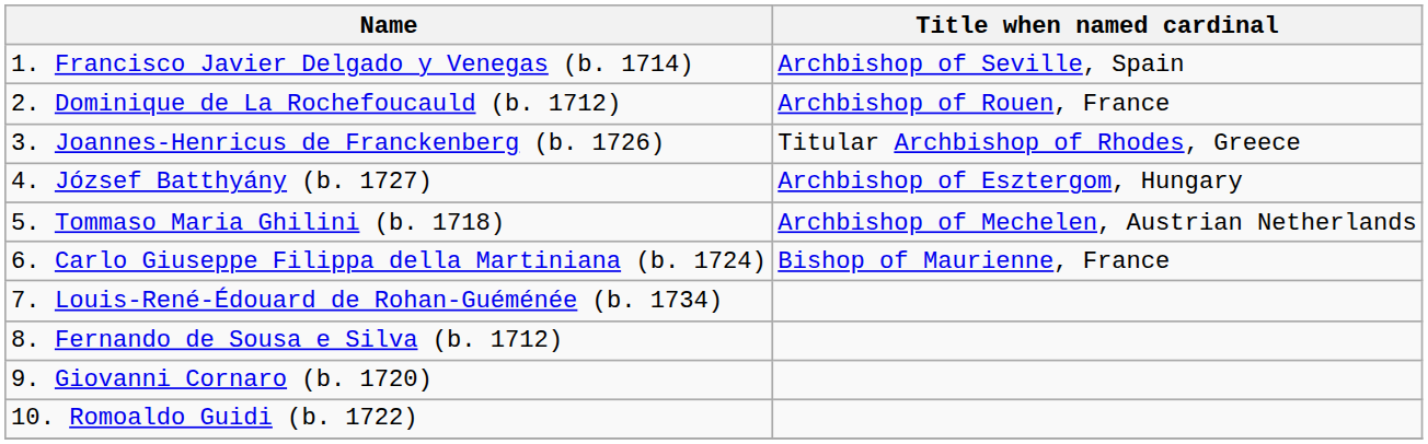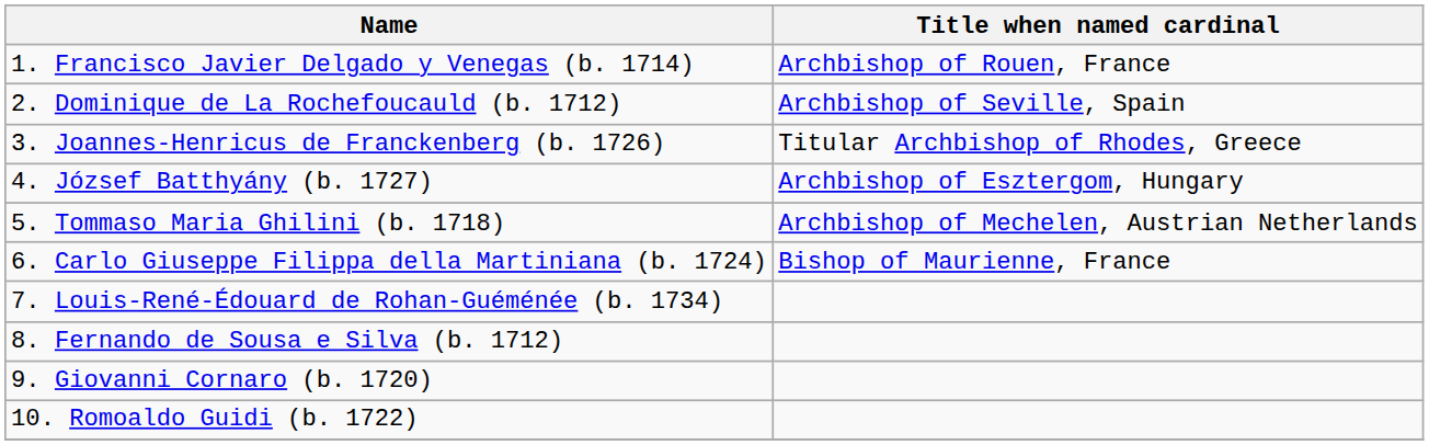 <table class="wikitable" border="1">
 <tr>
 <th>Name</th>
 <th>Title when named cardinal</th>
 </tr>
 <tr>
 <td>1. <a href='#'>Francisco Javier Delgado y Venegas</a> (b. 1714)</td>
-<td><a href='#'>Archbishop of Seville</a>, Spain</td>
+<td><a href='#'>Archbishop of Rouen</a>, France</td>
 </tr>
 <tr>
 <td>2. <a href='#'>Dominique de La Rochefoucauld</a> (b. 1712)</td>
-<td><a href='#'>Archbishop of Rouen</a>, France</td>
+<td><a href='#'>Archbishop of Seville</a>, Spain</td>
 </tr>
 <tr>
 <td>3. <a href='#'>Joannes-Henricus de Franckenberg</a> (b. 1726)</td>
 <td>Titular <a href='#'>Archbishop of Rhodes</a>, Greece</td>
 </tr>
 <tr>
 <td>4. <a href='#'>József Batthyány</a> (b. 1727)</td>
 <td><a href='#'>Archbishop of Esztergom</a>, Hungary</td>
 </tr>
 <tr>
 <td>5. <a href='#'>Tommaso Maria Ghilini</a> (b. 1718)</td>
 <td><a href='#'>Archbishop of Mechelen</a>, Austrian Netherlands</td>
 </tr>
 <tr>
 <td>6. <a href='#'>Carlo Giuseppe Filippa della Martiniana</a> (b. 1724)</td>
 <td><a href='#'>Bishop of Maurienne</a>, France</td>
 </tr>
 <tr>
 <td>7. <a href='#'>Louis-René-Édouard de Rohan-Guéménée</a> (b. 1734)</td>
 <td></td>
 </tr>
 <tr>
 <td>8. <a href='#'>Fernando de Sousa e Silva</a> (b. 1712)</td>
 <td></td>
 </tr>
 <tr>
 <td>9. <a href='#'>Giovanni Cornaro</a> (b. 1720)</td>
 <td></td>
 </tr>
 <tr>
 <td>10. <a href='#'>Romoaldo Guidi</a> (b. 1722)</td>
 <td></td>
 </tr>
 <tr>
 </tr>
 </table>
